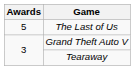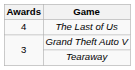 <table class="wikitable" style="text-align:center;">
 <tr>
 <th width="55">Awards</th>
 <th align="center">Game</th>
 </tr>
 <tr>
-<td style="text-align:center">5</td>
+<td style="text-align:center">4</td>
 <td><em>The Last of Us</em></td>
 </tr>
 <tr>
 <td rowspan=2 style="text-align:center">3</td>
 <td><em>Grand Theft Auto V</em></td>
 </tr>
 <tr>
 <td><em>Tearaway</em></td>
 </tr>
 </table>
